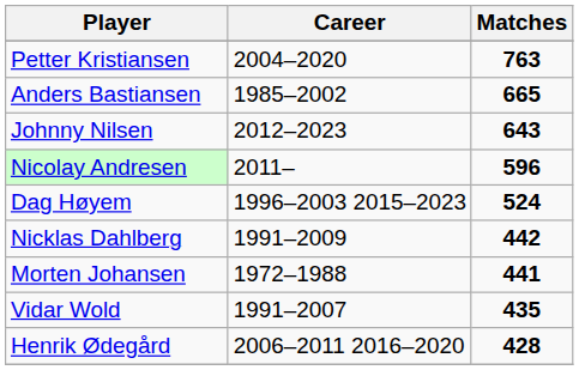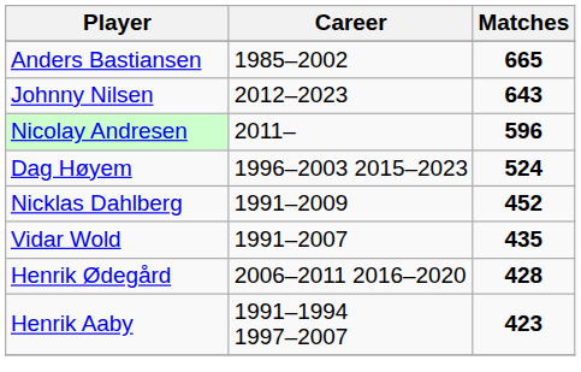 <table class="wikitable" style="text-align:center">
 <tr>
 <th width=150px>Player</th>
 <th>Career</th>
 <th>Matches</th>
 </tr>
 <tr>
-</tr>
-<tr>
-<td align=left><a href='#'>Petter Kristiansen</a></td>
-<td align=left>2004–2020</td>
-<td><strong>763</strong></td>
 </tr>
 <tr>
 <td align=left><a href='#'>Anders Bastiansen</a></td>
 <td align=left>1985–2002</td>
 <td><strong>665</strong></td>
 </tr>
 <tr>
 <td align=left><a href='#'>Johnny Nilsen</a></td>
 <td align=left>2012–2023</td>
 <td><strong>643</strong></td>
 </tr>
 <tr>
 <td style=text-align:left;background:#CCFFCC><a href='#'>Nicolay Andresen</a></td>
 <td align=left>2011–</td>
 <td><strong>596</strong></td>
 </tr>
 <tr>
 <td align=left><a href='#'>Dag Høyem</a></td>
 <td align=left>1996–2003 2015–2023</td>
 <td><strong>524</strong></td>
 </tr>
 <tr>
 <td align=left><a href='#'>Nicklas Dahlberg</a></td>
 <td align=left>1991–2009</td>
-<td><strong>442</strong></td>
-</tr>
-<tr>
-<td align=left><a href='#'>Morten Johansen</a></td>
-<td align=left>1972–1988</td>
-<td><strong>441</strong></td>
+<td><strong>452</strong></td>
 </tr>
 <tr>
 <td align=left><a href='#'>Vidar Wold</a></td>
 <td align=left>1991–2007</td>
 <td><strong>435</strong></td>
 </tr>
 <tr>
 <td align=left><a href='#'>Henrik Ødegård</a></td>
 <td align=left>2006–2011 2016–2020</td>
 <td><strong>428</strong></td>
 </tr>
 <tr>
+<td align=left><a href='#'>Henrik Aaby</a></td>
+<td align=left>1991–1994<br>1997–2007</td>
+<td><strong>423</strong></td>
+</tr>
+<tr>
 </tr>
 </table>
